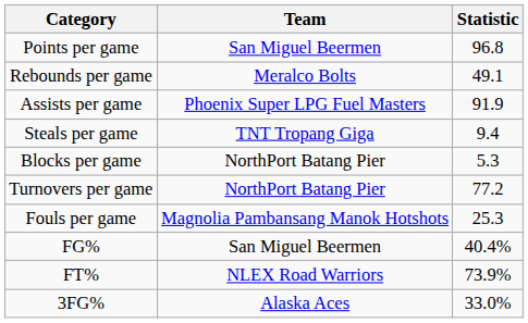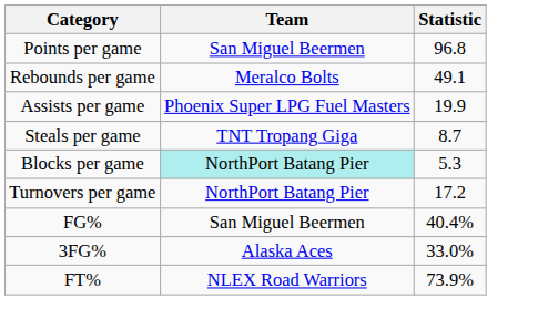 <table class="wikitable" style="text-align:center">
 <tr>
 <th>Category</th>
 <th>Team</th>
 <th>Statistic</th>
 </tr>
 <tr>
 <td>Points per game</td>
 <td><a href='#'>San Miguel Beermen</a></td>
 <td>96.8</td>
 </tr>
 <tr>
 <td>Rebounds per game</td>
 <td><a href='#'>Meralco Bolts</a></td>
 <td>49.1</td>
 </tr>
 <tr>
 <td>Assists per game</td>
 <td><a href='#'>Phoenix Super LPG Fuel Masters</a></td>
-<td>91.9</td>
+<td>19.9</td>
 </tr>
 <tr>
 <td>Steals per game</td>
 <td><a href='#'>TNT Tropang Giga</a></td>
-<td>9.4</td>
+<td>8.7</td>
 </tr>
 <tr>
 <td>Blocks per game</td>
-<td>NorthPort Batang Pier</td>
+<td style="background: paleturquoise;">NorthPort Batang Pier</td>
 <td>5.3</td>
 </tr>
 <tr>
 <td>Turnovers per game</td>
 <td><a href='#'>NorthPort Batang Pier</a></td>
-<td>77.2</td>
-</tr>
-<tr>
-<td>Fouls per game</td>
-<td><a href='#'>Magnolia Pambansang Manok Hotshots</a></td>
-<td>25.3</td>
+<td>17.2</td>
 </tr>
 <tr>
 <td>FG%</td>
 <td>San Miguel Beermen</td>
 <td>40.4%</td>
 </tr>
 <tr>
+<td>3FG%</td>
+<td><a href='#'>Alaska Aces</a></td>
+<td>33.0%</td>
+</tr>
+<tr>
 <td>FT%</td>
 <td><a href='#'>NLEX Road Warriors</a></td>
 <td>73.9%</td>
 </tr>
-<tr>
-<td>3FG%</td>
-<td><a href='#'>Alaska Aces</a></td>
-<td>33.0%</td>
-</tr>
 </table>
